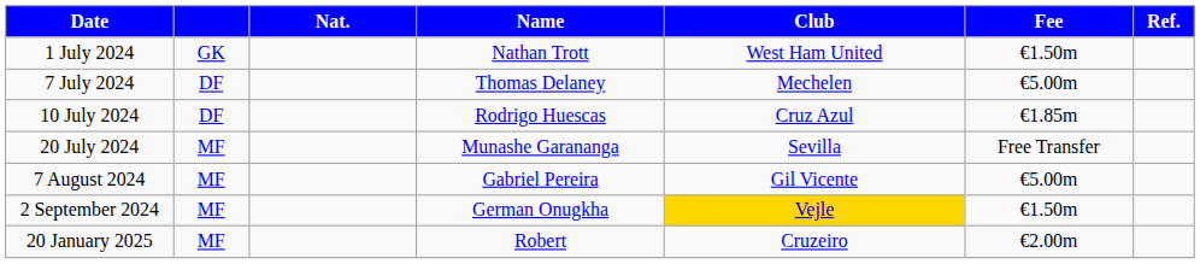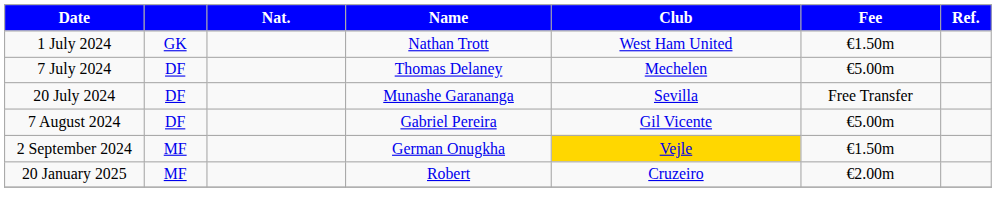 <table class="wikitable" style="text-align:center; font-size:90%">
 <tr>
 <th style="background:#0000FF; color:#fff; width:120px;">Date</th>
 <th style="background:#0000FF; color:#fff; width:50px;"></th>
 <th style="background:#0000FF; color:#fff; width:120px;">Nat.</th>
 <th style="background:#0000FF; color:#fff; width:180px;">Name</th>
 <th style="background:#0000FF; color:#fff; width:220px;">Club</th>
 <th style="background:#0000FF; color:#fff; width:120px;">Fee</th>
 <th style="background:#0000FF; color:#fff; width:40px;">Ref.</th>
 </tr>
 <tr>
 <td>1 July 2024</td>
 <td><a href='#'>GK</a></td>
 <td> </td>
 <td><a href='#'>Nathan Trott</a></td>
 <td> <a href='#'>West Ham United</a></td>
 <td>€1.50m</td>
 <td></td>
 </tr>
 <tr>
 <td>7 July 2024</td>
 <td><a href='#'>DF</a></td>
 <td></td>
 <td><a href='#'>Thomas Delaney</a></td>
 <td> <a href='#'>Mechelen</a></td>
 <td>€5.00m</td>
 <td></td>
 </tr>
 <tr>
-<td>10 July 2024</td>
+<td>20 July 2024</td>
 <td><a href='#'>DF</a></td>
-<td></td>
-<td><a href='#'>Rodrigo Huescas</a></td>
-<td> <a href='#'>Cruz Azul</a></td>
-<td>€1.85m</td>
-<td></td>
-</tr>
-<tr>
-<td>20 July 2024</td>
-<td><a href='#'>MF</a></td>
 <td></td>
 <td><a href='#'>Munashe Garananga</a></td>
 <td> <a href='#'>Sevilla</a></td>
 <td>Free Transfer</td>
 <td></td>
 </tr>
 <tr>
 <td>7 August 2024</td>
-<td><a href='#'>MF</a></td>
+<td><a href='#'>DF</a></td>
 <td></td>
 <td><a href='#'>Gabriel Pereira</a></td>
 <td> <a href='#'>Gil Vicente</a></td>
 <td>€5.00m</td>
 <td></td>
 </tr>
 <tr>
 <td>2 September 2024</td>
 <td><a href='#'>MF</a></td>
 <td> </td>
 <td><a href='#'>German Onugkha</a></td>
 <td style="background: gold;"> <a href='#'>Vejle</a></td>
 <td>€1.50m</td>
 <td></td>
 </tr>
 <tr>
 <td>20 January 2025</td>
 <td><a href='#'>MF</a></td>
 <td></td>
 <td><a href='#'>Robert</a></td>
 <td> <a href='#'>Cruzeiro</a></td>
 <td>€2.00m</td>
 <td></td>
 </tr>
 <tr>
 </tr>
 </table>
